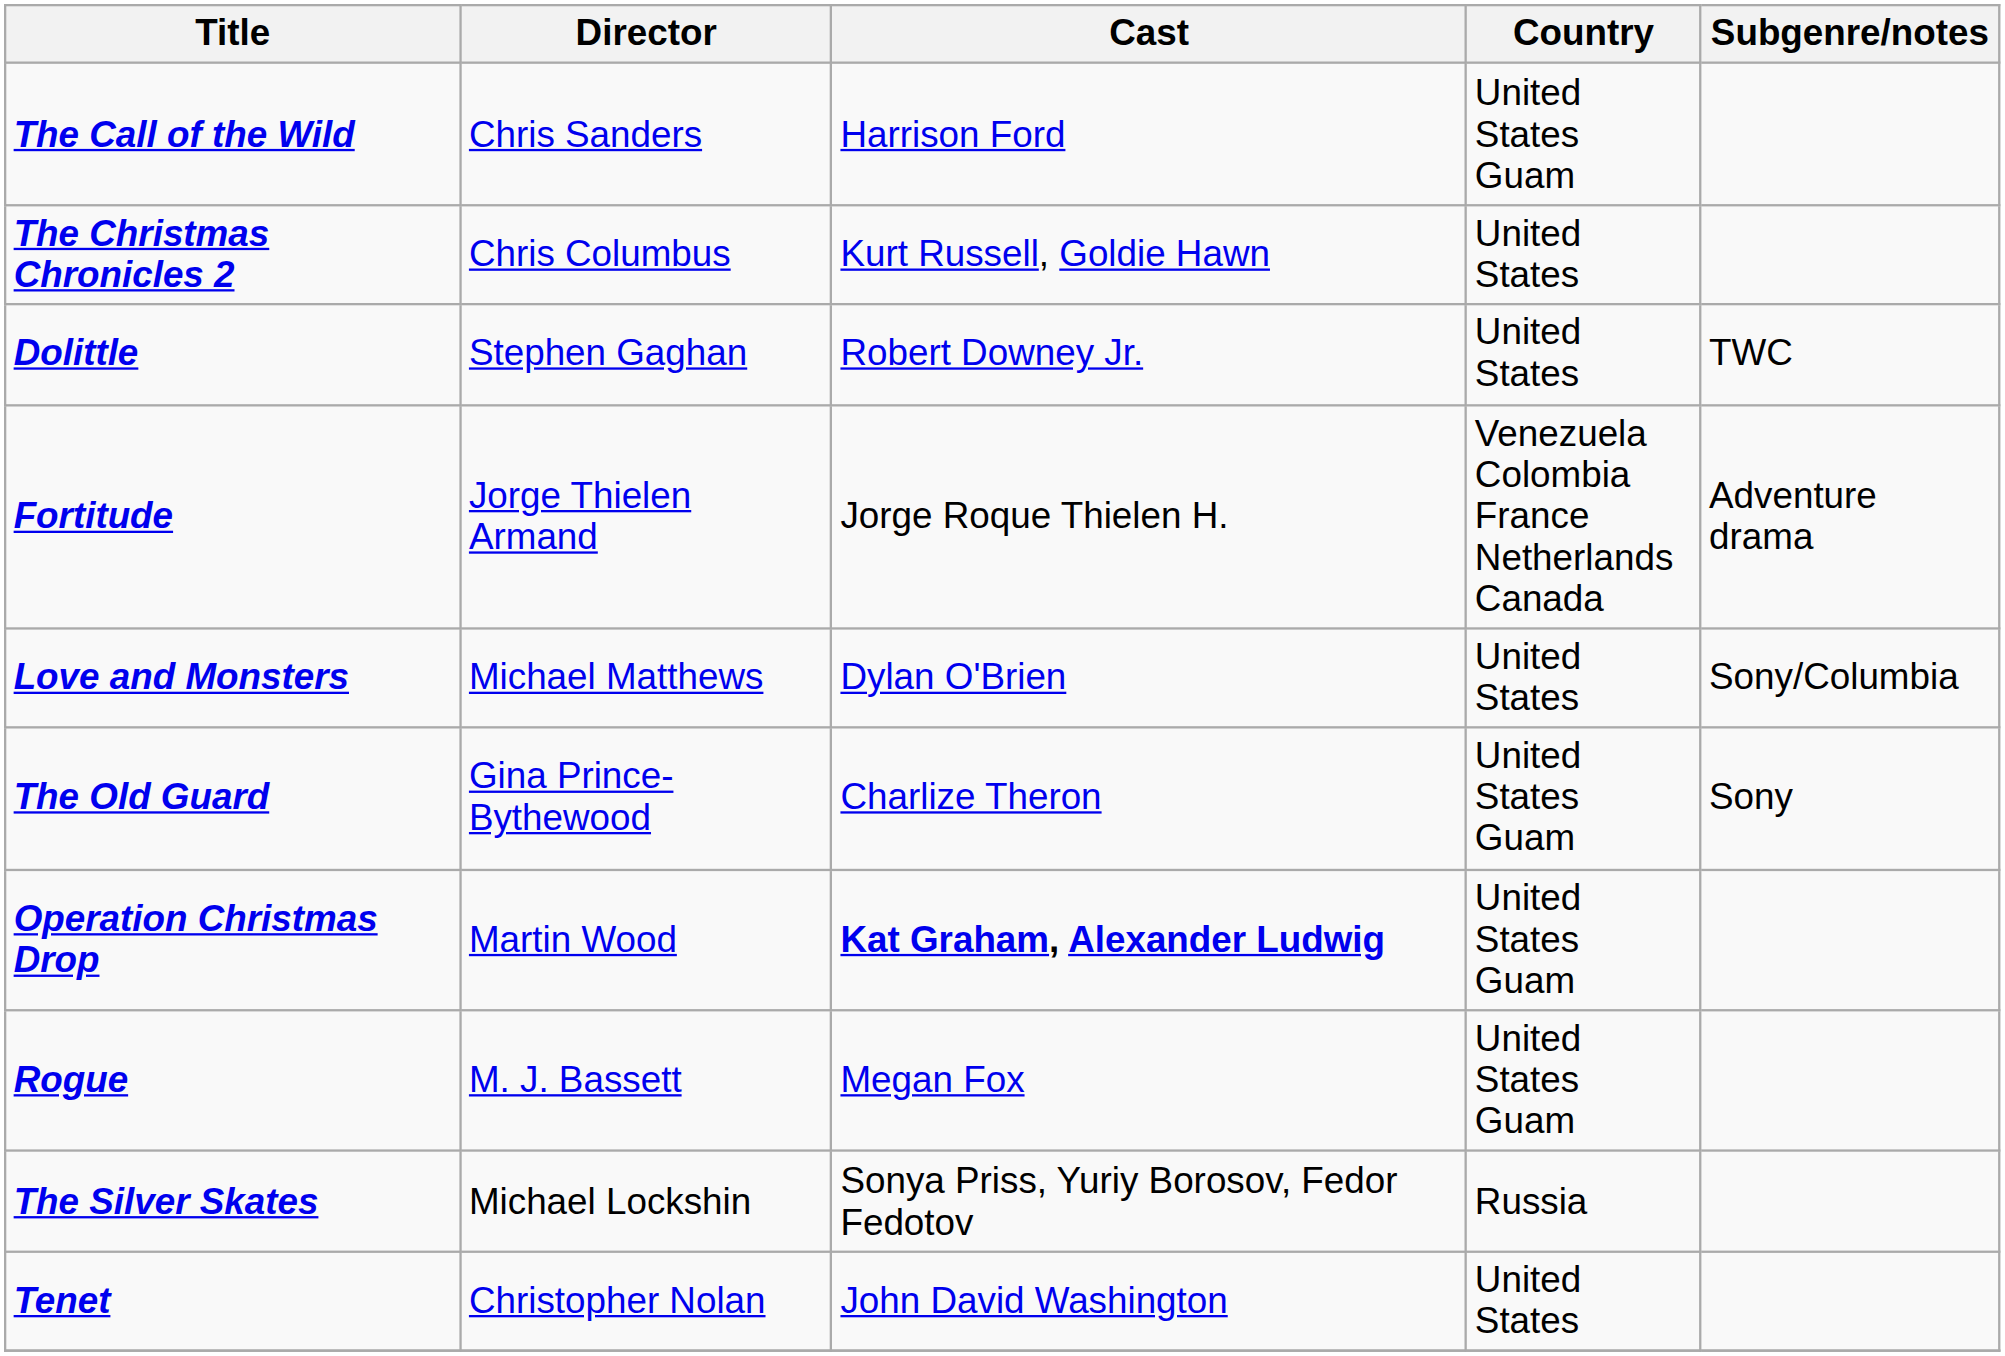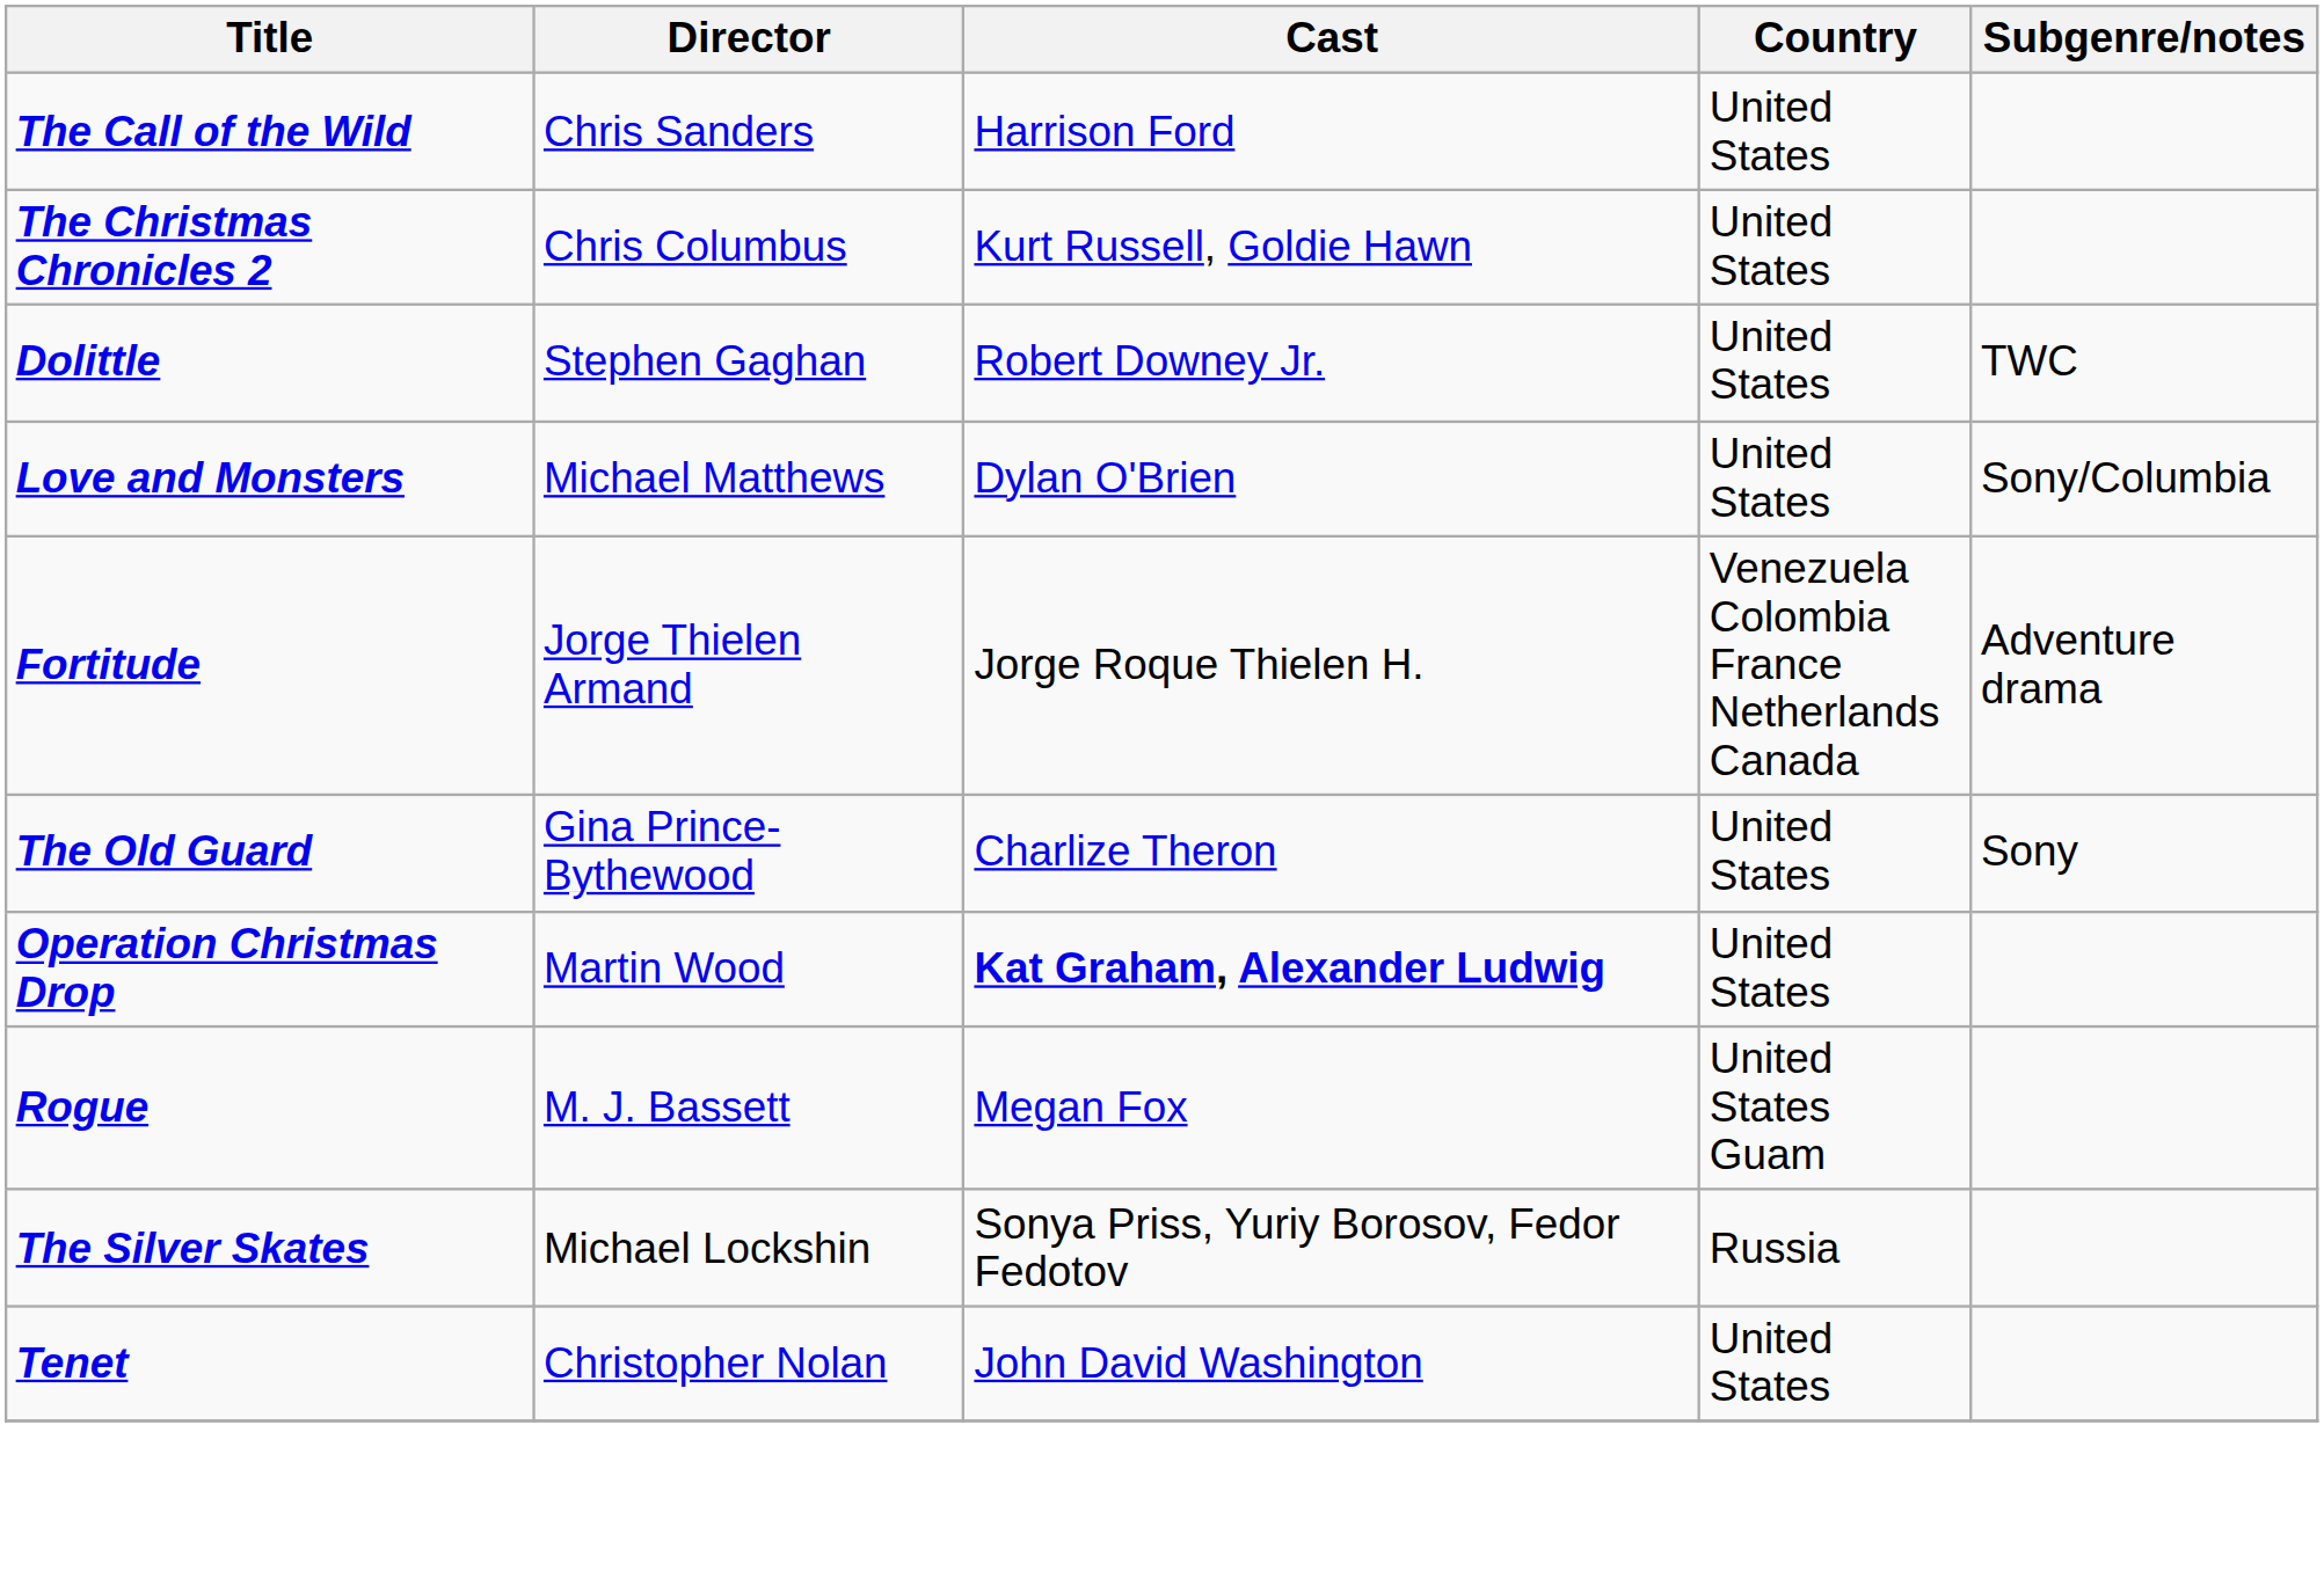 <table class="wikitable">
 <tr>
 <th>Title</th>
 <th>Director</th>
 <th>Cast</th>
 <th>Country</th>
 <th>Subgenre/notes</th>
 </tr>
 <tr>
 <td><strong><em><a href='#'>The Call of the Wild</a></em></strong></td>
 <td><a href='#'>Chris Sanders</a></td>
 <td><a href='#'>Harrison Ford</a></td>
-<td>United States<br>Guam</td>
+<td>United States</td>
 <td></td>
 </tr>
 <tr>
 <td><strong><em><a href='#'>The Christmas Chronicles 2</a></em></strong></td>
 <td><a href='#'>Chris Columbus</a></td>
 <td><a href='#'>Kurt Russell</a>, <a href='#'>Goldie Hawn</a></td>
 <td>United States</td>
 <td></td>
 </tr>
 <tr>
 <td><strong><em><a href='#'>Dolittle</a></em></strong></td>
 <td><a href='#'>Stephen Gaghan</a></td>
 <td><a href='#'>Robert Downey Jr.</a></td>
 <td>United States</td>
 <td>TWC</td>
 </tr>
 <tr>
+<td><strong><em><a href='#'>Love and Monsters</a></em></strong></td>
+<td><a href='#'>Michael Matthews</a></td>
+<td><a href='#'>Dylan O'Brien</a></td>
+<td>United States</td>
+<td>Sony/Columbia</td>
+</tr>
+<tr>
 <td><strong><em><a href='#'>Fortitude</a></em></strong></td>
 <td><a href='#'>Jorge Thielen Armand</a></td>
 <td>Jorge Roque Thielen H.</td>
 <td>Venezuela <br> Colombia <br> France <br> Netherlands <br> Canada</td>
 <td>Adventure drama</td>
 </tr>
 <tr>
-<td><strong><em><a href='#'>Love and Monsters</a></em></strong></td>
-<td><a href='#'>Michael Matthews</a></td>
-<td><a href='#'>Dylan O'Brien</a></td>
-<td>United States</td>
-<td>Sony/Columbia</td>
-</tr>
-<tr>
 <td><strong><em><a href='#'>The Old Guard</a></em></strong></td>
 <td><a href='#'>Gina Prince-Bythewood</a></td>
 <td><a href='#'>Charlize Theron</a></td>
-<td>United States<br>Guam</td>
+<td>United States</td>
 <td>Sony</td>
 </tr>
 <tr>
 <td><strong><em><a href='#'>Operation Christmas Drop</a></em></strong></td>
 <td><a href='#'>Martin Wood</a></td>
 <td><strong><a href='#'>Kat Graham</a>, <a href='#'>Alexander Ludwig</a></strong></td>
-<td>United States<br>Guam</td>
+<td>United States</td>
 <td></td>
 </tr>
 <tr>
 <td><strong><em><a href='#'>Rogue</a></em></strong></td>
 <td><a href='#'>M. J. Bassett</a></td>
 <td><a href='#'>Megan Fox</a></td>
 <td>United States<br>Guam</td>
 <td></td>
 </tr>
 <tr>
 <td><strong><em><a href='#'>The Silver Skates</a></em></strong></td>
 <td>Michael Lockshin</td>
 <td>Sonya Priss, Yuriy Borosov, Fedor Fedotov</td>
 <td>Russia</td>
 <td></td>
 </tr>
 <tr>
 <td><strong><em><a href='#'>Tenet</a></em></strong></td>
 <td><a href='#'>Christopher Nolan</a></td>
 <td><a href='#'>John David Washington</a></td>
 <td>United States</td>
 <td></td>
 </tr>
 <tr>
 </tr>
 </table>
